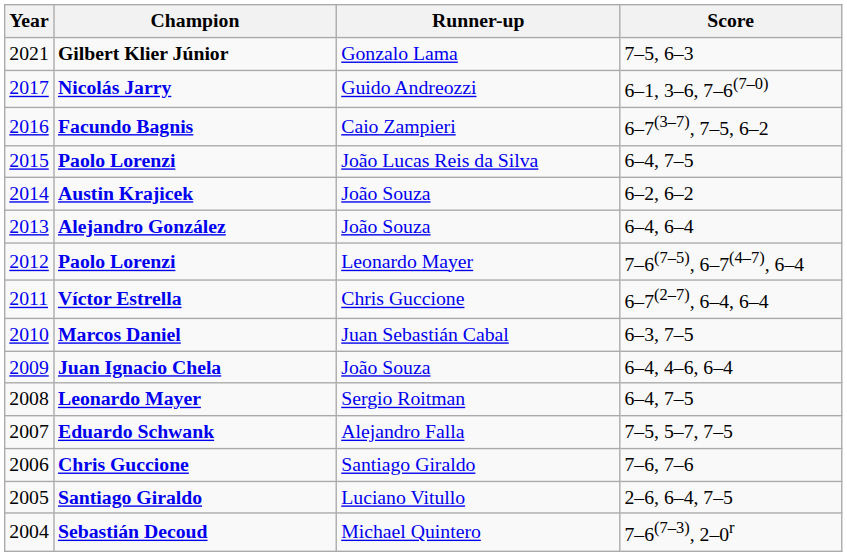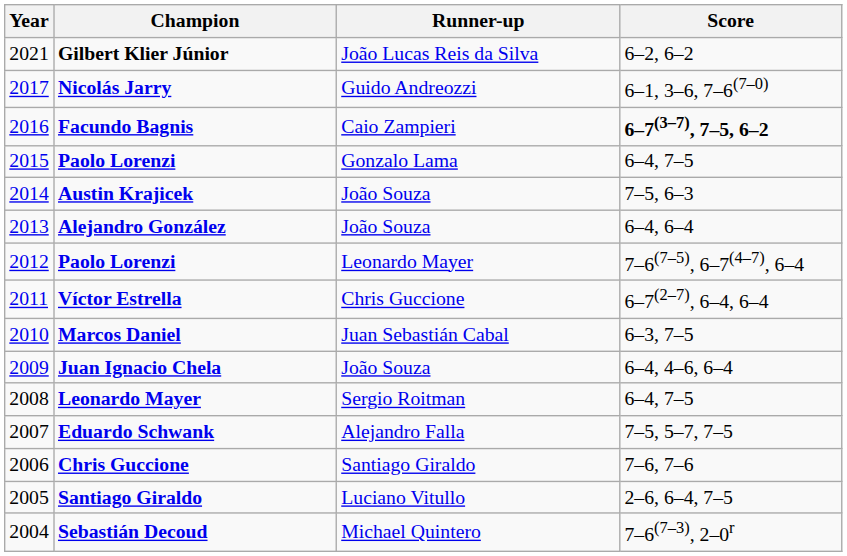 <table class="wikitable" style="font-size:90%">
 <tr>
 <th>Year</th>
 <th width="200">Champion</th>
 <th width="200">Runner-up</th>
 <th width="155">Score</th>
 </tr>
 <tr>
 <td>2021</td>
 <td> <strong>Gilbert Klier Júnior</strong></td>
-<td> <a href='#'>Gonzalo Lama</a></td>
-<td>7–5, 6–3</td>
+<td> <a href='#'>João Lucas Reis da Silva</a></td>
+<td>6–2, 6–2</td>
 </tr>
 <tr>
 <td><a href='#'>2017</a></td>
 <td> <strong><a href='#'>Nicolás Jarry</a></strong></td>
 <td> <a href='#'>Guido Andreozzi</a></td>
 <td>6–1, 3–6, 7–6<sup>(7–0)</sup></td>
 </tr>
 <tr>
 <td><a href='#'>2016</a></td>
 <td> <strong><a href='#'>Facundo Bagnis</a></strong></td>
 <td> <a href='#'>Caio Zampieri</a></td>
-<td>6–7<sup>(3–7)</sup>, 7–5, 6–2</td>
+<td><strong>6–7<sup>(3–7)</sup>, 7–5, 6–2</strong></td>
 </tr>
 <tr>
 <td><a href='#'>2015</a></td>
 <td> <strong><a href='#'>Paolo Lorenzi</a></strong></td>
-<td> <a href='#'>João Lucas Reis da Silva</a></td>
+<td> <a href='#'>Gonzalo Lama</a></td>
 <td>6–4, 7–5</td>
 </tr>
 <tr>
 <td><a href='#'>2014</a></td>
 <td> <strong><a href='#'>Austin Krajicek</a></strong></td>
 <td> <a href='#'>João Souza</a></td>
-<td>6–2, 6–2</td>
+<td>7–5, 6–3</td>
 </tr>
 <tr>
 <td><a href='#'>2013</a></td>
 <td> <strong><a href='#'>Alejandro González</a></strong></td>
 <td> <a href='#'>João Souza</a></td>
 <td>6–4, 6–4</td>
 </tr>
 <tr>
 <td><a href='#'>2012</a></td>
 <td> <strong><a href='#'>Paolo Lorenzi</a></strong></td>
 <td> <a href='#'>Leonardo Mayer</a></td>
 <td>7–6<sup>(7–5)</sup>, 6–7<sup>(4–7)</sup>, 6–4</td>
 </tr>
 <tr>
 <td><a href='#'>2011</a></td>
 <td> <strong><a href='#'>Víctor Estrella</a></strong></td>
 <td> <a href='#'>Chris Guccione</a></td>
 <td>6–7<sup>(2–7)</sup>, 6–4, 6–4</td>
 </tr>
 <tr>
 <td><a href='#'>2010</a></td>
 <td> <strong><a href='#'>Marcos Daniel</a></strong></td>
 <td> <a href='#'>Juan Sebastián Cabal</a></td>
 <td>6–3, 7–5</td>
 </tr>
 <tr>
 <td><a href='#'>2009</a></td>
 <td> <strong><a href='#'>Juan Ignacio Chela</a></strong></td>
 <td> <a href='#'>João Souza</a></td>
 <td>6–4, 4–6, 6–4</td>
 </tr>
 <tr>
 <td>2008</td>
 <td> <strong><a href='#'>Leonardo Mayer</a></strong></td>
 <td> <a href='#'>Sergio Roitman</a></td>
 <td>6–4, 7–5</td>
 </tr>
 <tr>
 <td>2007</td>
 <td> <strong><a href='#'>Eduardo Schwank</a></strong></td>
 <td> <a href='#'>Alejandro Falla</a></td>
 <td>7–5, 5–7, 7–5</td>
 </tr>
 <tr>
 <td>2006</td>
 <td> <strong><a href='#'>Chris Guccione</a></strong></td>
 <td> <a href='#'>Santiago Giraldo</a></td>
 <td>7–6, 7–6</td>
 </tr>
 <tr>
 <td>2005</td>
 <td> <strong><a href='#'>Santiago Giraldo</a></strong></td>
 <td> <a href='#'>Luciano Vitullo</a></td>
 <td>2–6, 6–4, 7–5</td>
 </tr>
 <tr>
 <td>2004</td>
 <td> <strong><a href='#'>Sebastián Decoud</a></strong></td>
 <td> <a href='#'>Michael Quintero</a></td>
 <td>7–6<sup>(7–3)</sup>, 2–0<sup>r</sup></td>
 </tr>
 </table>
